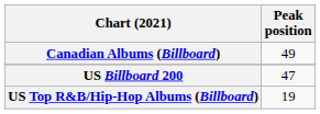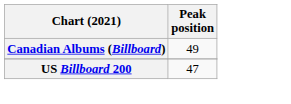 <table class="wikitable sortable plainrowheaders" style="text-align:center">
 <tr>
 <th scope="col">Chart (2021)</th>
 <th scope="col">Peak<br>position</th>
 </tr>
 <tr>
 <th scope="row"><a href='#'>Canadian Albums</a> (<em><a href='#'>Billboard</a></em>)</th>
 <td>49</td>
 </tr>
 <tr>
 </tr>
 <tr>
 <th scope="row">US <a href='#'><em>Billboard</em> 200</a></th>
 <td>47</td>
 </tr>
-<tr>
-<th scope="row">US <a href='#'>Top R&B/Hip-Hop Albums</a> (<em><a href='#'>Billboard</a></em>)</th>
-<td>19</td>
-</tr>
 </table>
